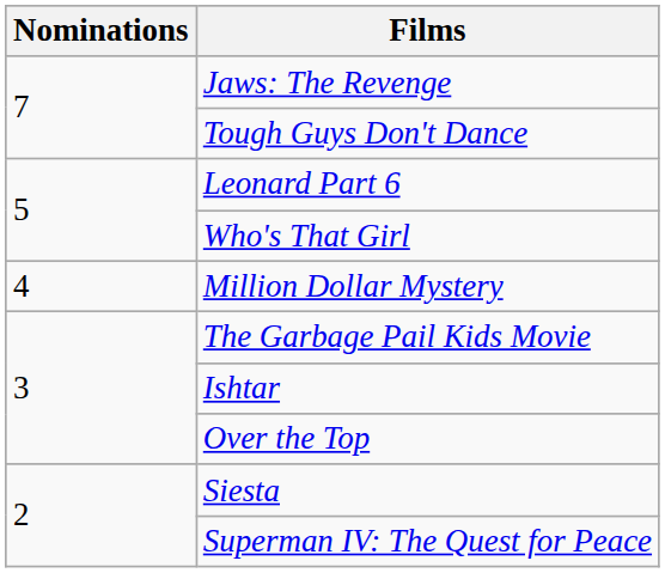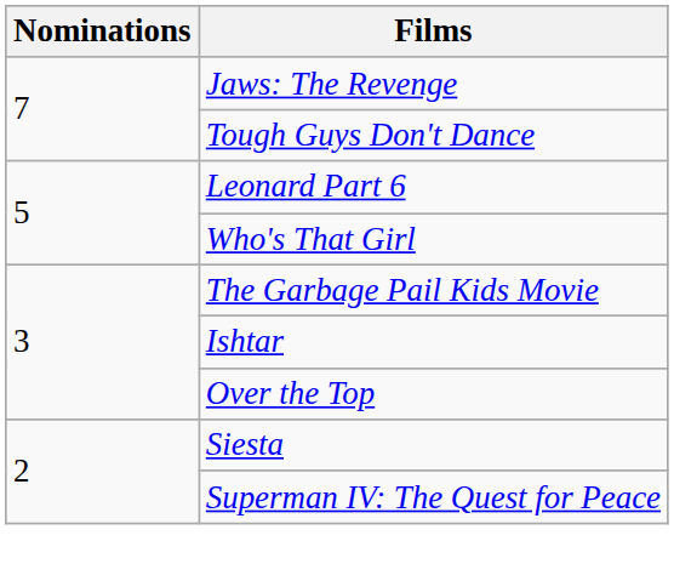 <table class="wikitable">
 <tr>
 <th>Nominations</th>
 <th>Films</th>
 </tr>
 <tr>
 <td rowspan="2">7</td>
 <td><em><a href='#'>Jaws: The Revenge</a></em></td>
 </tr>
 <tr>
 <td><a href='#'><em>Tough Guys Don't Dance</em></a></td>
 </tr>
 <tr>
 <td rowspan="2">5</td>
 <td><em><a href='#'>Leonard Part 6</a></em></td>
 </tr>
 <tr>
 <td><a href='#'><em>Who's That Girl</em></a></td>
 </tr>
 <tr>
-<td rowspan="1">4</td>
-<td><em><a href='#'>Million Dollar Mystery</a></em></td>
-</tr>
-<tr>
 <td rowspan="3">3</td>
 <td><em><a href='#'>The Garbage Pail Kids Movie</a></em></td>
 </tr>
 <tr>
 <td><a href='#'><em>Ishtar</em></a></td>
 </tr>
 <tr>
 <td><a href='#'><em>Over the Top</em></a></td>
 </tr>
 <tr>
 <td rowspan="2">2</td>
 <td><a href='#'><em>Siesta</em></a></td>
 </tr>
 <tr>
 <td><em><a href='#'>Superman IV: The Quest for Peace</a></em></td>
 </tr>
 </table>
